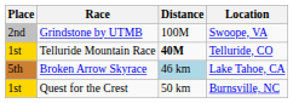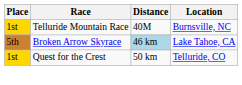 <table class="wikitable">
 <tr>
 <th>Place</th>
 <th>Race</th>
 <th>Distance</th>
 <th>Location</th>
 </tr>
 <tr>
-<td style="background-color:silver;">2nd</td>
-<td><a href='#'>Grindstone by UTMB</a></td>
-<td>100M</td>
-<td> <a href='#'>Swoope, VA</a></td>
-</tr>
-<tr>
 <td style="background-color:gold;">1st</td>
 <td>Telluride Mountain Race</td>
-<td><strong>40M</strong></td>
-<td> <a href='#'>Telluride, CO</a></td>
+<td>40M</td>
+<td> <a href='#'>Burnsville, NC</a></td>
 </tr>
 <tr>
 <td style="background-color:#CD7F32;">5th</td>
 <td><a href='#'>Broken Arrow Skyrace</a></td>
 <td style="background: lightblue;">46 km</td>
 <td> <a href='#'>Lake Tahoe, CA</a></td>
 </tr>
 <tr>
 <td style="background-color:gold;">1st</td>
 <td>Quest for the Crest</td>
 <td>50 km</td>
-<td> <a href='#'>Burnsville, NC</a></td>
+<td> <a href='#'>Telluride, CO</a></td>
 </tr>
 </table>
